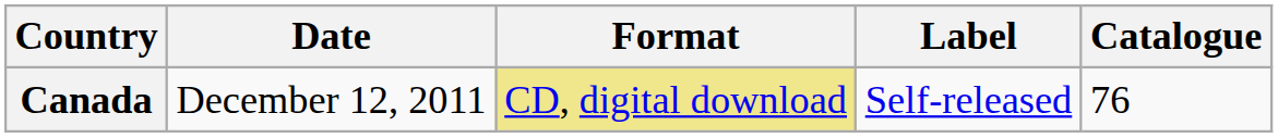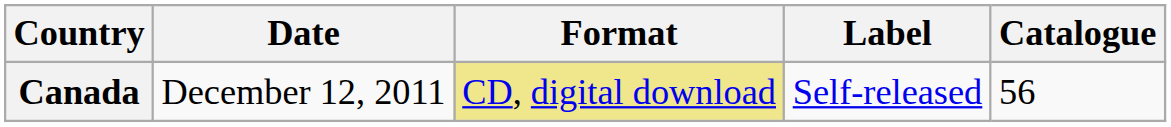 <table class="wikitable plainrowheaders">
 <tr [>
 <th scope="col">Country</th>
 <th scope="col">Date</th>
 <th scope="col">Format</th>
 <th scope="col">Label</th>
 <th scope="col">Catalogue</th>
 </tr>
 <tr>
 <th scope="row">Canada</th>
 <td>December 12, 2011</td>
 <td style="background: khaki;"><a href='#'>CD</a>, <a href='#'>digital download</a></td>
 <td><a href='#'>Self-released</a></td>
-<td>76</td>
+<td>56</td>
 </tr>
 </table>
